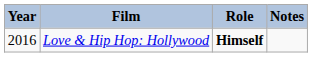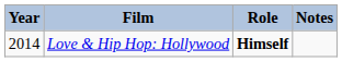 <table class="wikitable" style="font-size:90%;">
 <tr style="text-align:center;">
 <th style="background:#B0C4DE;">Year</th>
 <th style="background:#B0C4DE;">Film</th>
 <th style="background:#B0C4DE;">Role</th>
 <th style="background:#B0C4DE;">Notes</th>
 </tr>
 <tr>
-<td>2016</td>
+<td>2014</td>
 <td><em><a href='#'>Love & Hip Hop: Hollywood</a></em></td>
 <td><strong>Himself</strong></td>
 <td></td>
 </tr>
 </table>
